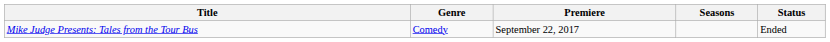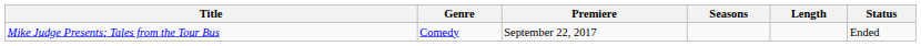 <table class="wikitable sortable" style="width:100%;">
 <tr>
 <th>Title</th>
 <th>Genre</th>
 <th>Premiere</th>
 <th>Seasons</th>
+<th>Length</th>
 <th>Status</th>
 </tr>
 <tr>
 <td><em><a href='#'>Mike Judge Presents: Tales from the Tour Bus</a></em></td>
 <td><a href='#'>Comedy</a></td>
 <td>September 22, 2017</td>
 <td></td>
+<td></td>
 <td>Ended</td>
 </tr>
 </table>
